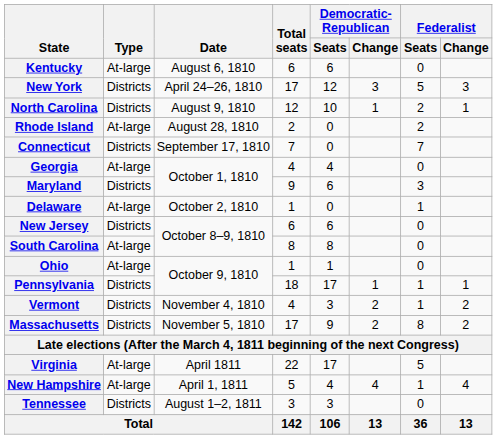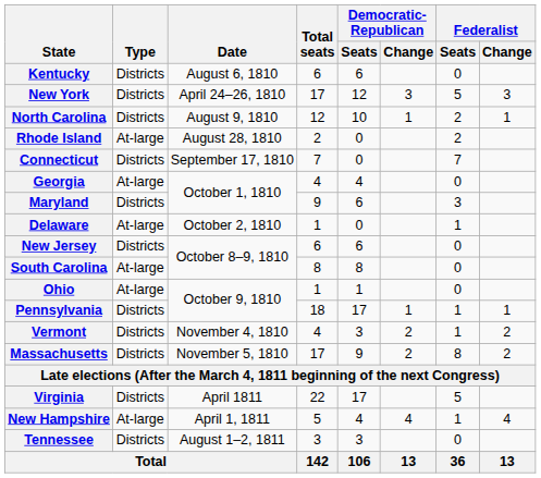 <table class="wikitable sortable" style="text-align:center">
 <tr valign=bottom>
 <th rowspan=2>State</th>
 <th rowspan=2>Type</th>
 <th rowspan=2>Date</th>
 <th rowspan=2>Total<br>seats</th>
 <th colspan=2 ><a href='#'>Democratic-<br>Republican</a></th>
 <th colspan=2 ><a href='#'>Federalist</a></th>
 </tr>
 <tr>
 <th>Seats</th>
 <th>Change</th>
 <th>Seats</th>
 <th>Change</th>
 </tr>
 <tr>
 <th><a href='#'>Kentucky</a></th>
-<td>At-large</td>
+<td>Districts</td>
 <td>August 6, 1810</td>
 <td>6</td>
 <td>6</td>
 <td></td>
 <td>0</td>
 <td></td>
 </tr>
 <tr>
 <th><a href='#'>New York</a></th>
 <td>Districts</td>
 <td>April 24–26, 1810</td>
 <td>17</td>
 <td>12</td>
 <td>3</td>
 <td>5</td>
 <td>3</td>
 </tr>
 <tr>
 <th><a href='#'>North Carolina</a></th>
 <td>Districts</td>
 <td>August 9, 1810</td>
 <td>12</td>
 <td>10</td>
 <td>1</td>
 <td>2</td>
 <td>1</td>
 </tr>
 <tr>
 <th><a href='#'>Rhode Island</a></th>
 <td>At-large</td>
 <td>August 28, 1810</td>
 <td>2</td>
 <td>0</td>
 <td></td>
 <td>2</td>
 <td></td>
 </tr>
 <tr>
 <th><a href='#'>Connecticut</a></th>
 <td>Districts</td>
 <td>September 17, 1810</td>
 <td>7</td>
 <td>0</td>
 <td></td>
 <td>7</td>
 <td></td>
 </tr>
 <tr>
 <th><a href='#'>Georgia</a></th>
 <td>At-large</td>
 <td rowspan=2>October 1, 1810</td>
 <td>4</td>
 <td>4</td>
 <td></td>
 <td>0</td>
 <td></td>
 </tr>
 <tr>
 <th><a href='#'>Maryland</a></th>
 <td>Districts</td>
 <td>9</td>
 <td>6</td>
 <td></td>
 <td>3</td>
 <td></td>
 </tr>
 <tr>
 <th><a href='#'>Delaware</a></th>
 <td>At-large</td>
 <td>October 2, 1810</td>
 <td>1</td>
 <td>0</td>
 <td></td>
 <td>1</td>
 <td></td>
 </tr>
 <tr>
 <th><a href='#'>New Jersey</a></th>
 <td>Districts</td>
 <td rowspan=2>October 8–9, 1810</td>
 <td>6</td>
 <td>6</td>
 <td></td>
 <td>0</td>
 <td></td>
 </tr>
 <tr>
 <th><a href='#'>South Carolina</a></th>
 <td>At-large</td>
 <td>8</td>
 <td>8</td>
 <td></td>
 <td>0</td>
 <td></td>
 </tr>
 <tr>
 <th><a href='#'>Ohio</a></th>
 <td>At-large</td>
 <td rowspan=2>October 9, 1810</td>
 <td>1</td>
 <td>1</td>
 <td></td>
 <td>0</td>
 <td></td>
 </tr>
 <tr>
 <th><a href='#'>Pennsylvania</a></th>
 <td>Districts</td>
 <td>18</td>
 <td>17</td>
 <td>1</td>
 <td>1</td>
 <td>1</td>
 </tr>
 <tr>
 <th><a href='#'>Vermont</a></th>
 <td>Districts</td>
 <td>November 4, 1810</td>
 <td>4</td>
 <td>3</td>
 <td>2</td>
 <td>1</td>
 <td>2</td>
 </tr>
 <tr>
 <th><a href='#'>Massachusetts</a></th>
 <td>Districts</td>
 <td>November 5, 1810</td>
 <td>17</td>
 <td>9</td>
 <td>2</td>
 <td>8</td>
 <td>2</td>
 </tr>
 <tr>
 <th colspan=8>Late elections (After the March 4, 1811 beginning of the next Congress)</th>
 </tr>
 <tr>
 <th><a href='#'>Virginia</a></th>
-<td>At-large</td>
+<td>Districts</td>
 <td>April 1811</td>
 <td>22</td>
 <td>17</td>
 <td></td>
 <td>5</td>
 <td></td>
 </tr>
 <tr>
 <th><a href='#'>New Hampshire</a></th>
 <td>At-large</td>
 <td>April 1, 1811</td>
 <td>5</td>
 <td>4</td>
 <td>4</td>
 <td>1</td>
 <td>4</td>
 </tr>
 <tr>
 <th><a href='#'>Tennessee</a></th>
 <td>Districts</td>
 <td>August 1–2, 1811</td>
 <td>3</td>
 <td>3</td>
 <td></td>
 <td>0</td>
 <td></td>
 </tr>
 <tr>
 <th colspan=3>Total</th>
 <th>142</th>
 <th>106<br></th>
 <th>13</th>
 <th>36<br></th>
 <th>13</th>
 </tr>
 </table>
